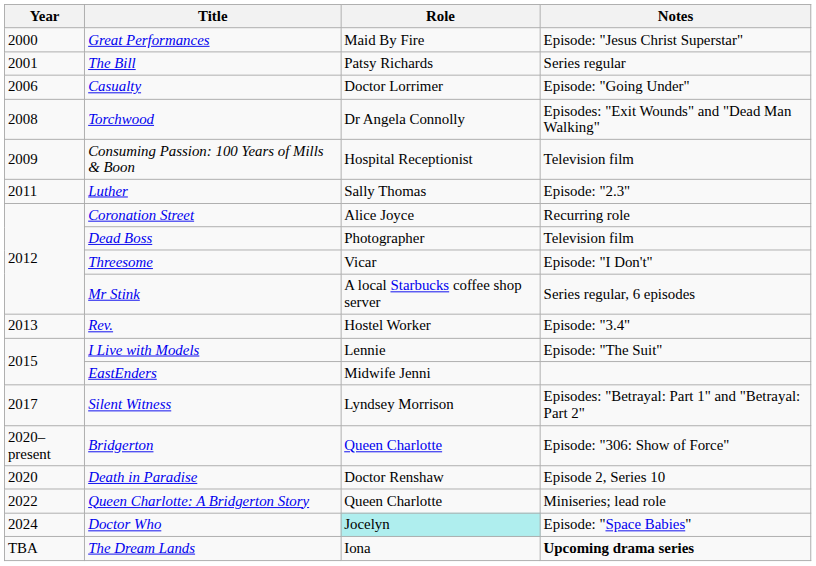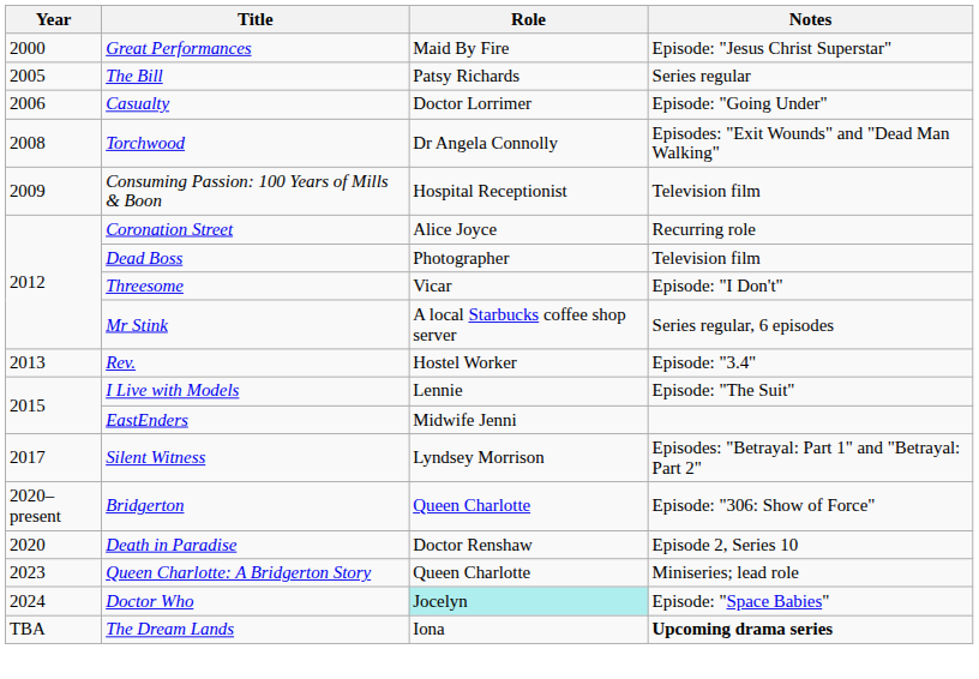 <table class="wikitable sortable">
 <tr>
 <th>Year</th>
 <th>Title</th>
 <th>Role</th>
 <th class="unsortable">Notes</th>
 </tr>
 <tr>
 <td>2000</td>
 <td><em><a href='#'>Great Performances</a></em></td>
 <td>Maid By Fire</td>
 <td>Episode: "Jesus Christ Superstar"</td>
 </tr>
 <tr>
-<td>2001</td>
+<td>2005</td>
 <td><em><a href='#'>The Bill</a></em></td>
 <td>Patsy Richards</td>
 <td>Series regular</td>
 </tr>
 <tr>
 <td>2006</td>
 <td><em><a href='#'>Casualty</a></em></td>
 <td>Doctor Lorrimer</td>
 <td>Episode: "Going Under"</td>
 </tr>
 <tr>
 <td>2008</td>
 <td><em><a href='#'>Torchwood</a></em></td>
 <td>Dr Angela Connolly</td>
 <td>Episodes: "Exit Wounds" and "Dead Man Walking"</td>
 </tr>
 <tr>
 <td>2009</td>
 <td><em>Consuming Passion: 100 Years of Mills & Boon</em></td>
 <td>Hospital Receptionist</td>
 <td>Television film</td>
-</tr>
-<tr>
-<td>2011</td>
-<td><em><a href='#'>Luther</a></em></td>
-<td>Sally Thomas</td>
-<td>Episode: "2.3"</td>
 </tr>
 <tr>
 <td rowspan="4">2012</td>
 <td><em><a href='#'>Coronation Street</a></em></td>
 <td>Alice Joyce</td>
 <td>Recurring role</td>
 </tr>
 <tr>
 <td><em><a href='#'>Dead Boss</a></em></td>
 <td>Photographer</td>
 <td>Television film</td>
 </tr>
 <tr>
 <td><em><a href='#'>Threesome</a></em></td>
 <td>Vicar</td>
 <td>Episode: "I Don't"</td>
 </tr>
 <tr>
 <td><em><a href='#'>Mr Stink</a></em></td>
 <td>A local <a href='#'>Starbucks</a> coffee shop server</td>
 <td>Series regular, 6 episodes</td>
 </tr>
 <tr>
 <td>2013</td>
 <td><em><a href='#'>Rev.</a> </em></td>
 <td>Hostel Worker</td>
 <td>Episode: "3.4"</td>
 </tr>
 <tr>
 <td rowspan="2">2015</td>
 <td><em><a href='#'>I Live with Models</a></em></td>
 <td>Lennie</td>
 <td>Episode: "The Suit"</td>
 </tr>
 <tr>
 <td><em><a href='#'>EastEnders</a></em></td>
 <td>Midwife Jenni</td>
 <td></td>
 </tr>
 <tr>
 <td>2017</td>
 <td><em><a href='#'>Silent Witness</a></em></td>
 <td>Lyndsey Morrison</td>
 <td>Episodes: "Betrayal: Part 1" and "Betrayal: Part 2"</td>
 </tr>
 <tr>
 <td>2020–present</td>
 <td><em><a href='#'>Bridgerton</a></em></td>
 <td><a href='#'>Queen Charlotte</a></td>
 <td>Episode: "306: Show of Force"</td>
 </tr>
 <tr>
 <td>2020</td>
 <td><em><a href='#'>Death in Paradise</a></em></td>
 <td>Doctor Renshaw</td>
 <td>Episode 2, Series 10</td>
 </tr>
 <tr>
-<td>2022</td>
+<td>2023</td>
 <td><em><a href='#'>Queen Charlotte: A Bridgerton Story</a></em></td>
 <td>Queen Charlotte</td>
 <td>Miniseries; lead role</td>
 </tr>
 <tr>
 <td>2024</td>
 <td><em><a href='#'>Doctor Who</a></em></td>
 <td style="background: paleturquoise;">Jocelyn</td>
 <td>Episode: "<a href='#'>Space Babies</a>"</td>
 </tr>
 <tr>
 <td>TBA</td>
 <td><em><a href='#'>The Dream Lands</a></em></td>
 <td>Iona</td>
 <td><strong>Upcoming drama series</strong></td>
 </tr>
 </table>
